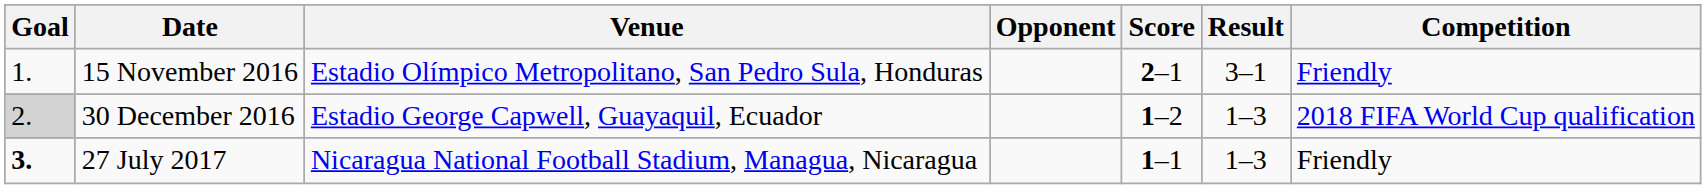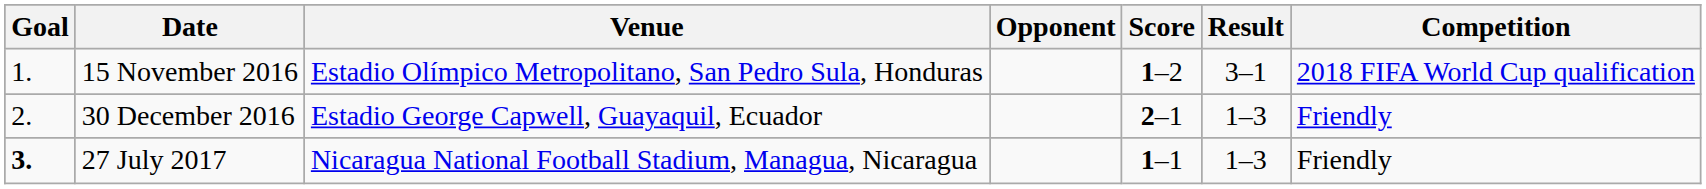 <table class="wikitable plainrowheaders sortable">
 <tr>
 <th>Goal</th>
 <th>Date</th>
 <th>Venue</th>
 <th>Opponent</th>
 <th>Score</th>
 <th>Result</th>
 <th>Competition</th>
 </tr>
 <tr>
 <td>1.</td>
 <td>15 November 2016</td>
 <td><a href='#'>Estadio Olímpico Metropolitano</a>, <a href='#'>San Pedro Sula</a>, Honduras</td>
 <td></td>
-<td align=center><strong>2</strong>–1</td>
+<td align=center><strong>1</strong>–2</td>
 <td align=center>3–1</td>
-<td><a href='#'>Friendly</a></td>
+<td><a href='#'>2018 FIFA World Cup qualification</a></td>
 </tr>
 <tr>
-<td style="background: lightgrey;">2.</td>
+<td>2.</td>
 <td>30 December 2016</td>
 <td><a href='#'>Estadio George Capwell</a>, <a href='#'>Guayaquil</a>, Ecuador</td>
 <td></td>
-<td align=center><strong>1</strong>–2</td>
+<td align=center><strong>2</strong>–1</td>
 <td align=center>1–3</td>
-<td><a href='#'>2018 FIFA World Cup qualification</a></td>
+<td><a href='#'>Friendly</a></td>
 </tr>
 <tr>
 <td><strong>3.</strong></td>
 <td>27 July 2017</td>
 <td><a href='#'>Nicaragua National Football Stadium</a>, <a href='#'>Managua</a>, Nicaragua</td>
 <td></td>
 <td align=center><strong>1</strong>–1</td>
 <td align=center>1–3</td>
 <td>Friendly</td>
 </tr>
 </table>
